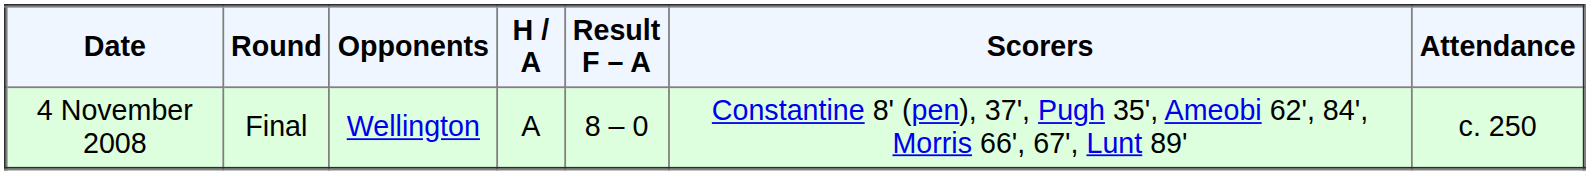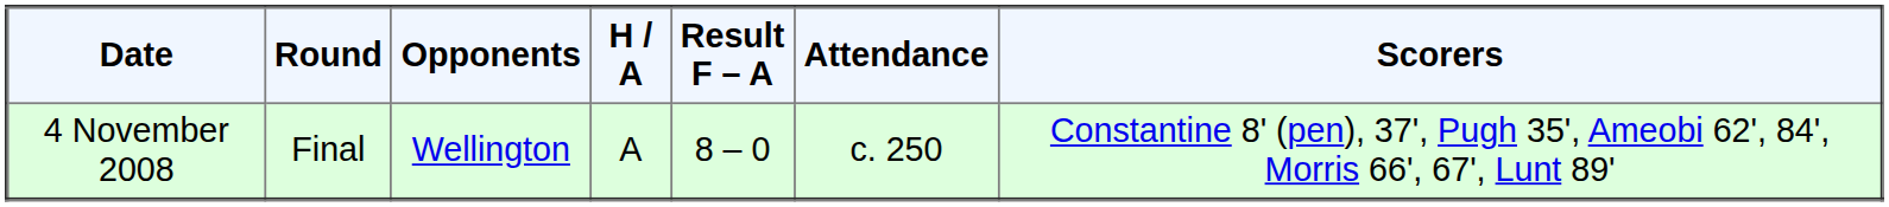 <table border="2" cellpadding="4" style="border-collapse:collapse; text-align:center;">
 <tr bgcolor="#f0f6ff">
 <th><strong>Date</strong></th>
 <th><strong>Round</strong></th>
 <th><strong>Opponents</strong></th>
 <th><strong>H / A</strong></th>
 <th><strong>Result<br>F – A</strong></th>
+<th><strong>Attendance</strong></th>
 <th><strong>Scorers</strong></th>
-<th><strong>Attendance</strong></th>
 </tr>
 <tr bgcolor="#ddffdd">
 <td>4 November 2008</td>
 <td>Final</td>
 <td><a href='#'>Wellington</a></td>
 <td>A</td>
 <td>8 – 0</td>
+<td>c. 250</td>
 <td><a href='#'>Constantine</a> 8' (<a href='#'>pen</a>), 37', <a href='#'>Pugh</a> 35', <a href='#'>Ameobi</a> 62', 84', <a href='#'>Morris</a> 66', 67', <a href='#'>Lunt</a> 89'</td>
-<td>c. 250</td>
 </tr>
 </table>
